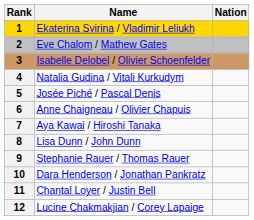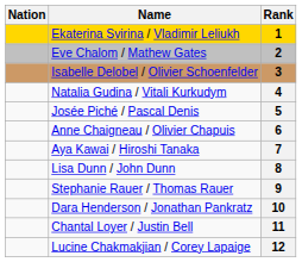 <table class="wikitable">
 <tr>
+<th>Nation</th>
+<th>Name</th>
 <th>Rank</th>
-<th>Name</th>
-<th>Nation</th>
 </tr>
 <tr bgcolor="gold">
+<td></td>
+<td><a href='#'>Ekaterina Svirina</a> / <a href='#'>Vladimir Leliukh</a></td>
 <td align="center"><strong>1</strong></td>
-<td><a href='#'>Ekaterina Svirina</a> / <a href='#'>Vladimir Leliukh</a></td>
-<td></td>
 </tr>
 <tr bgcolor="silver">
+<td></td>
+<td><a href='#'>Eve Chalom</a> / <a href='#'>Mathew Gates</a></td>
 <td align="center"><strong>2</strong></td>
-<td><a href='#'>Eve Chalom</a> / <a href='#'>Mathew Gates</a></td>
-<td></td>
 </tr>
 <tr bgcolor="cc9966">
+<td></td>
+<td><a href='#'>Isabelle Delobel</a> / <a href='#'>Olivier Schoenfelder</a></td>
 <td align="center"><strong>3</strong></td>
-<td><a href='#'>Isabelle Delobel</a> / <a href='#'>Olivier Schoenfelder</a></td>
-<td></td>
 </tr>
 <tr>
+<td></td>
+<td><a href='#'>Natalia Gudina</a> / <a href='#'>Vitali Kurkudym</a></td>
 <th>4</th>
-<td><a href='#'>Natalia Gudina</a> / <a href='#'>Vitali Kurkudym</a></td>
-<td></td>
 </tr>
 <tr>
+<td></td>
+<td><a href='#'>Josée Piché</a> / <a href='#'>Pascal Denis</a></td>
 <th>5</th>
-<td><a href='#'>Josée Piché</a> / <a href='#'>Pascal Denis</a></td>
-<td></td>
 </tr>
 <tr>
+<td></td>
+<td><a href='#'>Anne Chaigneau</a> / <a href='#'>Olivier Chapuis</a></td>
 <th>6</th>
-<td><a href='#'>Anne Chaigneau</a> / <a href='#'>Olivier Chapuis</a></td>
-<td></td>
 </tr>
 <tr>
+<td></td>
+<td><a href='#'>Aya Kawai</a> / <a href='#'>Hiroshi Tanaka</a></td>
 <th>7</th>
-<td><a href='#'>Aya Kawai</a> / <a href='#'>Hiroshi Tanaka</a></td>
-<td></td>
 </tr>
 <tr>
+<td></td>
+<td><a href='#'>Lisa Dunn</a> / <a href='#'>John Dunn</a></td>
 <th>8</th>
-<td><a href='#'>Lisa Dunn</a> / <a href='#'>John Dunn</a></td>
-<td></td>
 </tr>
 <tr>
+<td></td>
+<td><a href='#'>Stephanie Rauer</a> / <a href='#'>Thomas Rauer</a></td>
 <th>9</th>
-<td><a href='#'>Stephanie Rauer</a> / <a href='#'>Thomas Rauer</a></td>
-<td></td>
 </tr>
 <tr>
+<td></td>
+<td><a href='#'>Dara Henderson</a> / <a href='#'>Jonathan Pankratz</a></td>
 <th>10</th>
-<td><a href='#'>Dara Henderson</a> / <a href='#'>Jonathan Pankratz</a></td>
-<td></td>
 </tr>
 <tr>
+<td></td>
+<td><a href='#'>Chantal Loyer</a> / <a href='#'>Justin Bell</a></td>
 <th>11</th>
-<td><a href='#'>Chantal Loyer</a> / <a href='#'>Justin Bell</a></td>
-<td></td>
 </tr>
 <tr>
+<td></td>
+<td><a href='#'>Lucine Chakmakjian</a> / <a href='#'>Corey Lapaige</a></td>
 <th>12</th>
-<td><a href='#'>Lucine Chakmakjian</a> / <a href='#'>Corey Lapaige</a></td>
-<td></td>
 </tr>
 </table>
